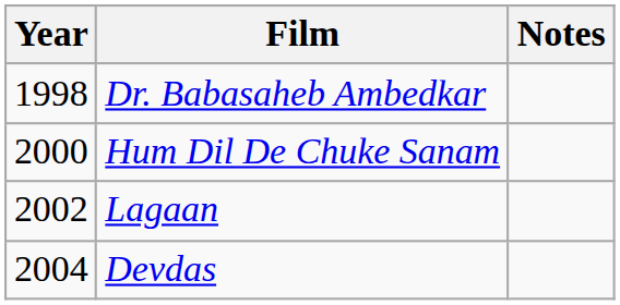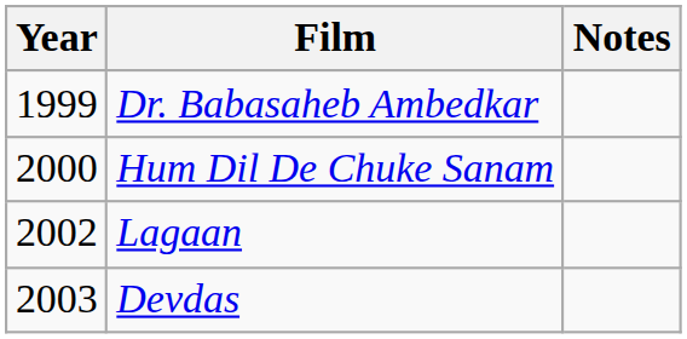 <table class="wikitable">
 <tr>
 <th>Year</th>
 <th>Film</th>
 <th>Notes</th>
 </tr>
 <tr>
-<td>1998</td>
+<td>1999</td>
 <td><em><a href='#'>Dr. Babasaheb Ambedkar</a></em></td>
 <td></td>
 </tr>
 <tr>
 <td>2000</td>
 <td><em><a href='#'>Hum Dil De Chuke Sanam</a></em></td>
 <td></td>
 </tr>
 <tr>
 <td>2002</td>
 <td><em><a href='#'>Lagaan</a></em></td>
 <td></td>
 </tr>
 <tr>
-<td>2004</td>
+<td>2003</td>
 <td><em><a href='#'>Devdas</a></em></td>
 <td></td>
 </tr>
 </table>
